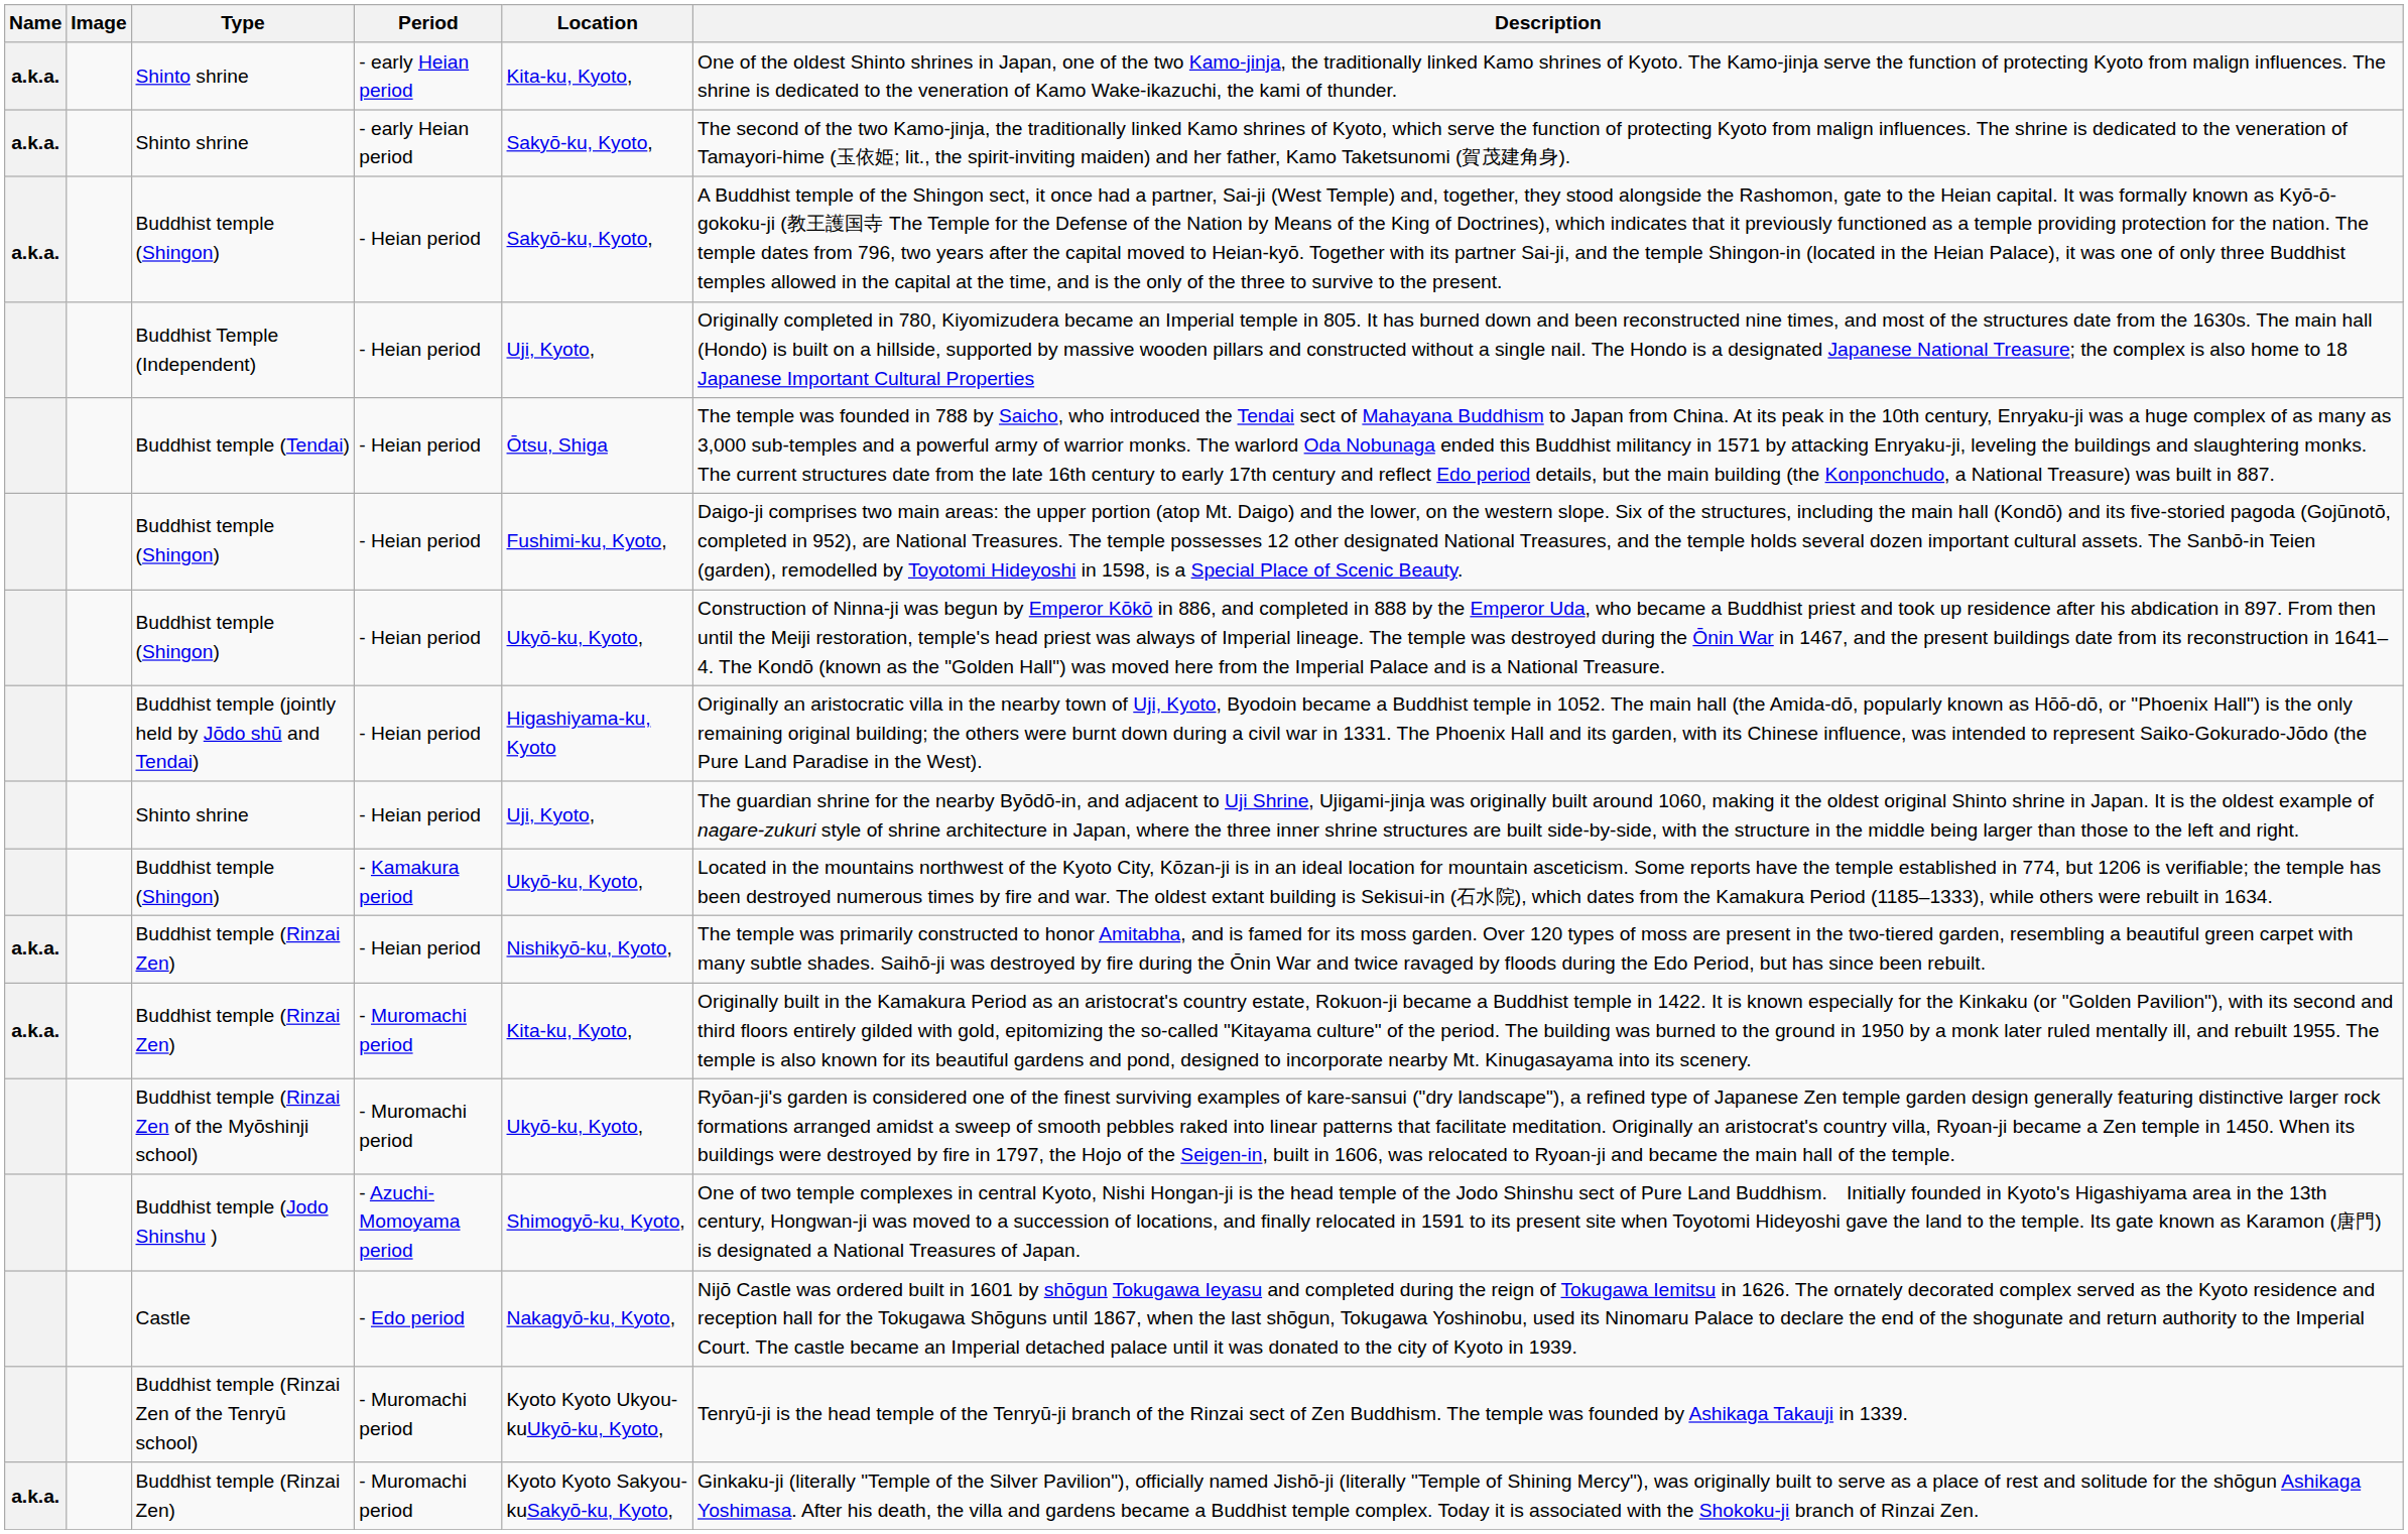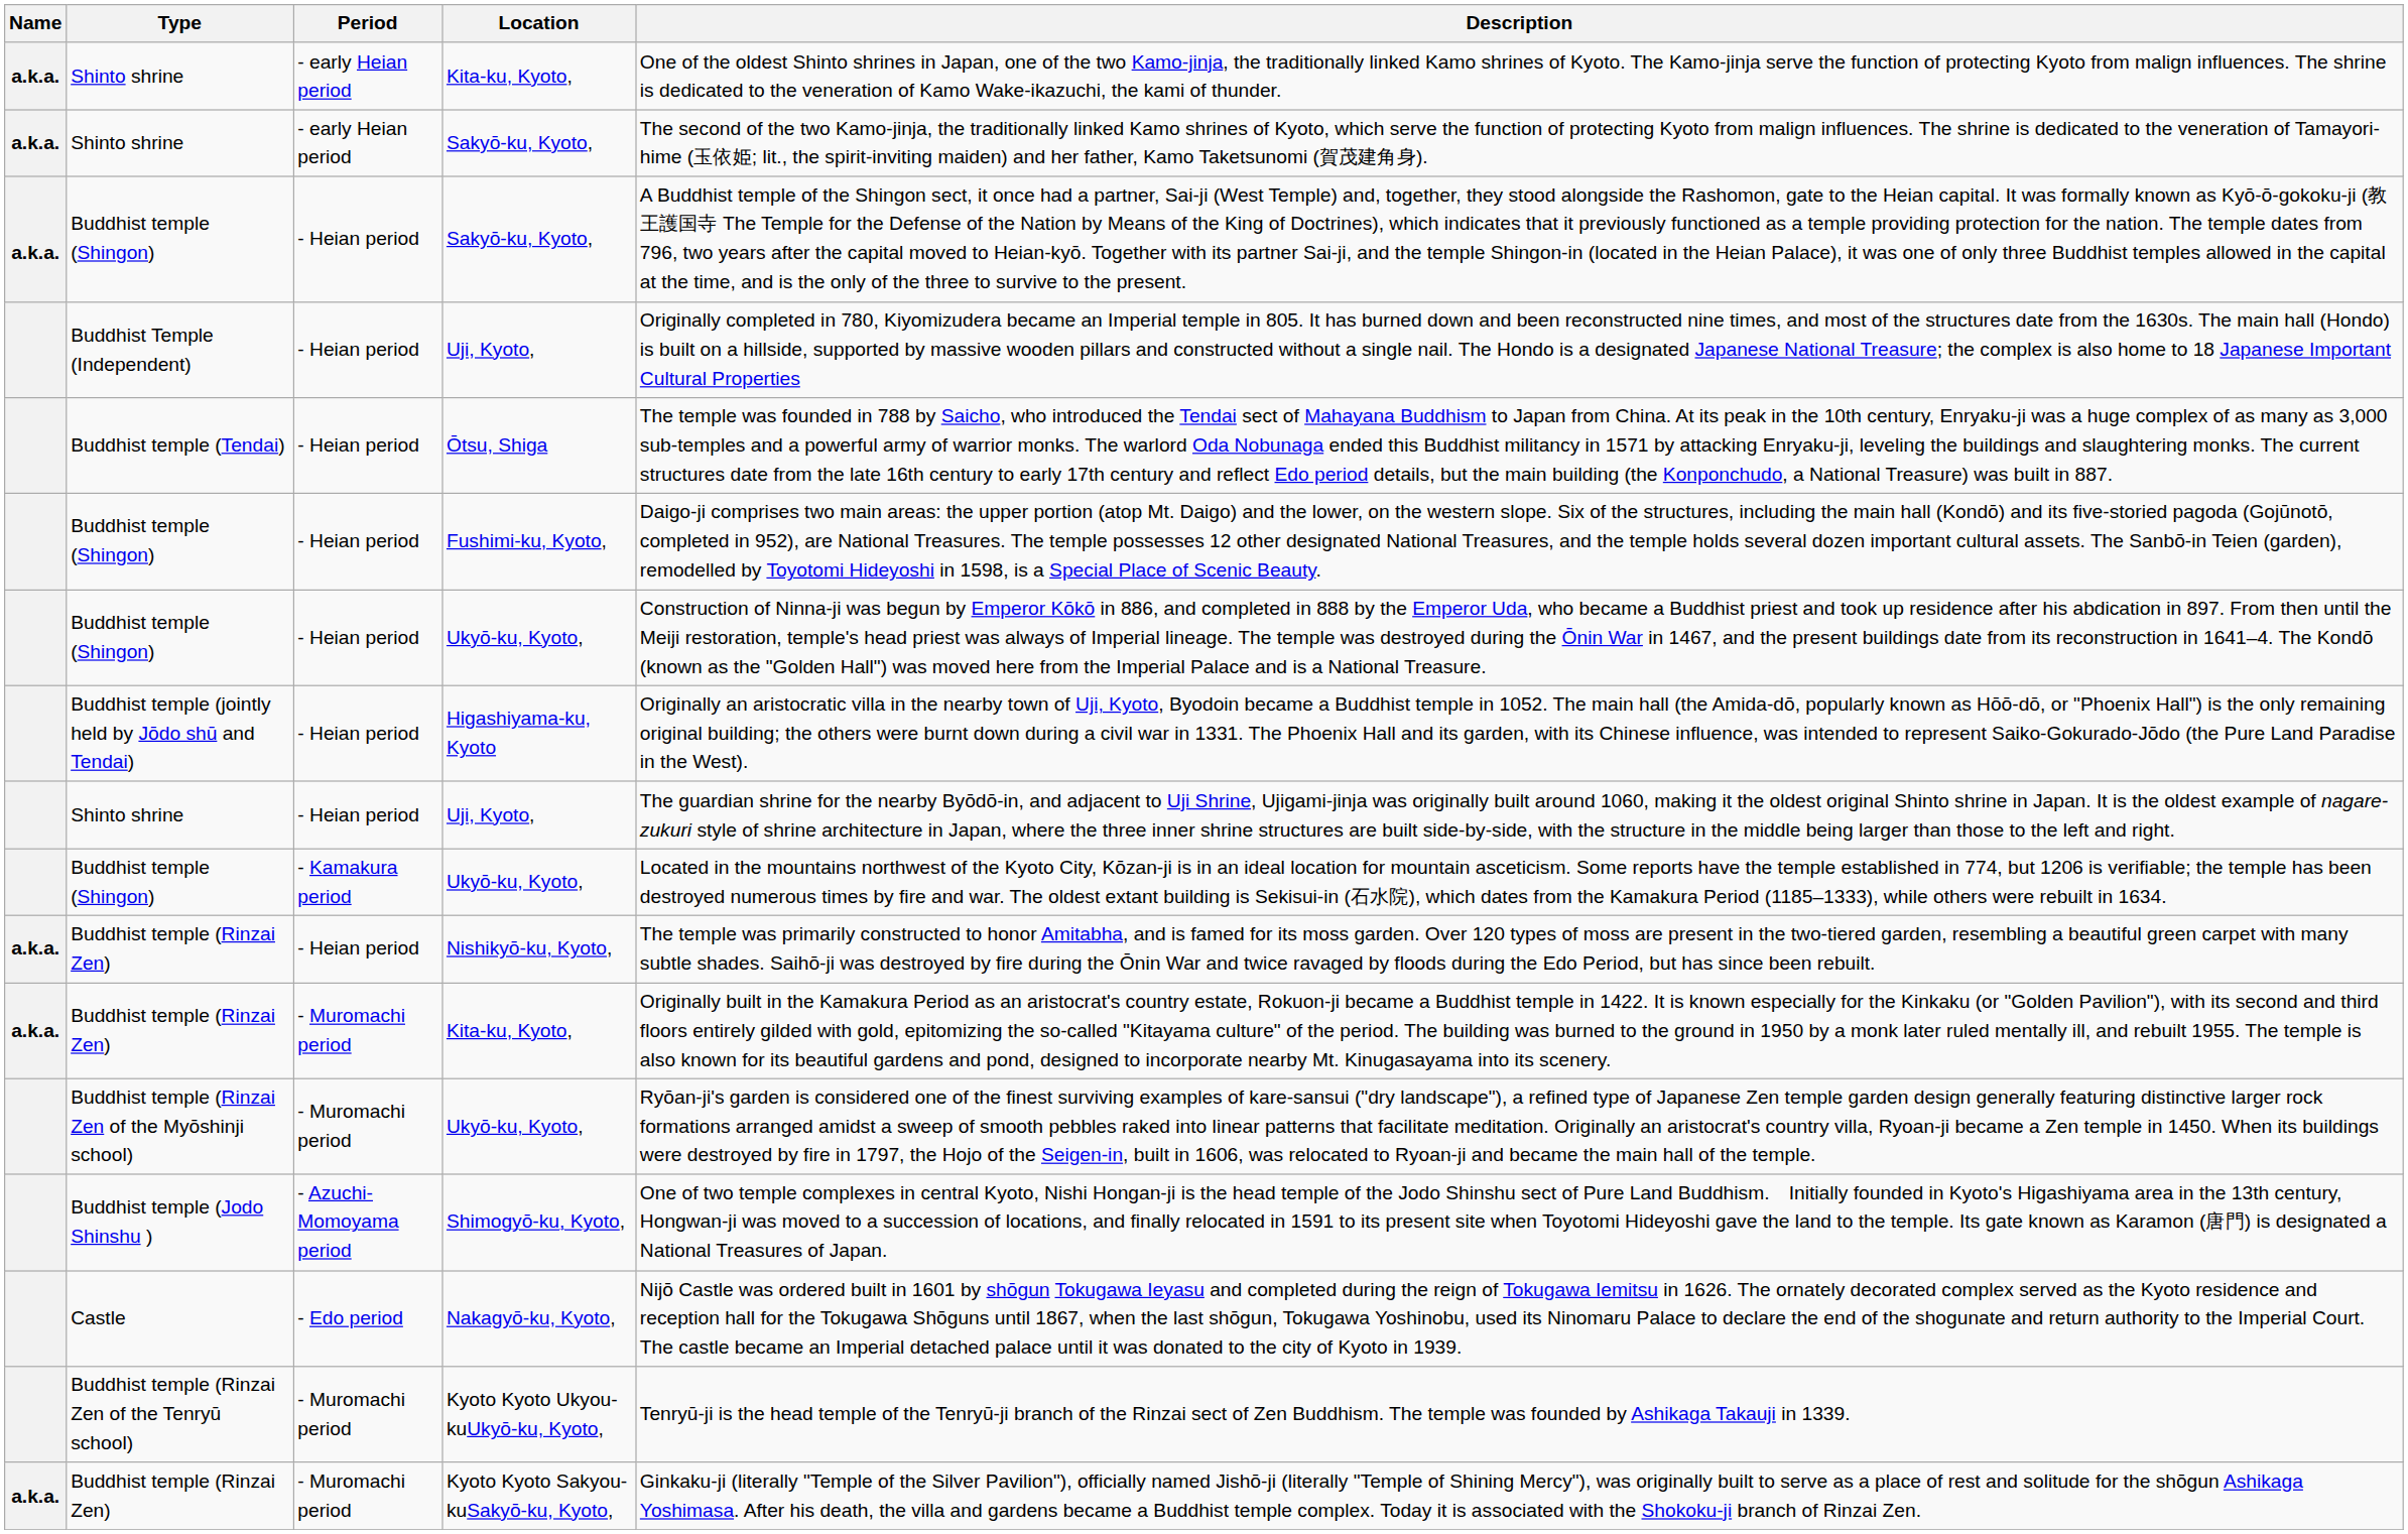 <table class="wikitable plainrowheaders sortable" style="width:100%; border:0; text-align:left; line-height:150%;">
 <tr>
 <th>Name</th>
-<th scope="col" class="unsortable">Image</th>
 <th scope="col">Type</th>
 <th scope="col">Period</th>
 <th scope="col">Location</th>
 <th scope="col" class="unsortable">Description</th>
 </tr>
 <tr>
 <th scope="row"> a.k.a. </th>
-<td></td>
 <td><a href='#'>Shinto</a> shrine</td>
 <td> - early <a href='#'>Heian period</a></td>
 <td><a href='#'>Kita-ku, Kyoto</a>, </td>
 <td>One of the oldest Shinto shrines in Japan, one of the two <a href='#'>Kamo-jinja</a>, the traditionally linked Kamo shrines of Kyoto. The Kamo-jinja serve the function of protecting Kyoto from malign influences. The shrine is dedicated to the veneration of Kamo Wake-ikazuchi, the kami of thunder.</td>
 </tr>
 <tr>
 <th scope="row"> a.k.a. </th>
-<td></td>
 <td>Shinto shrine</td>
 <td> - early Heian period</td>
 <td><a href='#'>Sakyō-ku, Kyoto</a>, </td>
 <td>The second of the two Kamo-jinja, the traditionally linked Kamo shrines of Kyoto, which serve the function of protecting Kyoto from malign influences. The shrine is dedicated to the veneration of Tamayori-hime (玉依姫; lit., the spirit-inviting maiden) and her father, Kamo Taketsunomi (賀茂建角身).</td>
 </tr>
 <tr>
 <th scope="row">  <br> a.k.a. </th>
-<td></td>
 <td>Buddhist temple (<a href='#'>Shingon</a>)</td>
 <td> - Heian period</td>
 <td><a href='#'>Sakyō-ku, Kyoto</a>, </td>
 <td>A Buddhist temple of the Shingon sect, it once had a partner, Sai-ji (West Temple) and, together, they stood alongside the Rashomon, gate to the Heian capital. It was formally known as Kyō-ō-gokoku-ji (教王護国寺 The Temple for the Defense of the Nation by Means of the King of Doctrines), which indicates that it previously functioned as a temple providing protection for the nation. The temple dates from 796, two years after the capital moved to Heian-kyō. Together with its partner Sai-ji, and the temple Shingon-in (located in the Heian Palace), it was one of only three Buddhist temples allowed in the capital at the time, and is the only of the three to survive to the present.</td>
 </tr>
 <tr>
 <th scope="row"></th>
-<td></td>
 <td>Buddhist Temple (Independent)</td>
 <td> - Heian period</td>
 <td><a href='#'>Uji, Kyoto</a>, </td>
 <td>Originally completed in 780, Kiyomizudera became an Imperial temple in 805. It has burned down and been reconstructed nine times, and most of the structures date from the 1630s. The main hall (Hondo) is built on a hillside, supported by massive wooden pillars and constructed without a single nail. The Hondo is a designated <a href='#'>Japanese National Treasure</a>; the complex is also home to 18 <a href='#'>Japanese Important Cultural Properties</a></td>
 </tr>
 <tr>
 <th scope="row"></th>
-<td></td>
 <td>Buddhist temple (<a href='#'>Tendai</a>)</td>
 <td> - Heian period</td>
 <td><a href='#'>Ōtsu, Shiga</a>  </td>
 <td>The temple was founded in 788 by <a href='#'>Saicho</a>, who introduced the <a href='#'>Tendai</a> sect of <a href='#'>Mahayana Buddhism</a> to Japan from China. At its peak in the 10th century, Enryaku-ji was a huge complex of as many as 3,000 sub-temples and a powerful army of warrior monks. The warlord <a href='#'>Oda Nobunaga</a> ended this Buddhist militancy in 1571 by attacking Enryaku-ji, leveling the buildings and slaughtering monks. The current structures date from the late 16th century to early 17th century and reflect <a href='#'>Edo period</a> details, but the main building (the <a href='#'>Konponchudo</a>, a National Treasure) was built in 887.</td>
 </tr>
 <tr>
 <th scope="row"></th>
-<td></td>
 <td>Buddhist temple (<a href='#'>Shingon</a>)</td>
 <td> - Heian period</td>
 <td><a href='#'>Fushimi-ku, Kyoto</a>, </td>
 <td>Daigo-ji comprises two main areas: the upper portion (atop Mt. Daigo) and the lower, on the western slope. Six of the structures, including the main hall (Kondō) and its five-storied pagoda (Gojūnotō, completed in 952), are National Treasures. The temple possesses 12 other designated National Treasures, and the temple holds several dozen important cultural assets. The Sanbō-in Teien (garden), remodelled by <a href='#'>Toyotomi Hideyoshi</a> in 1598, is a <a href='#'>Special Place of Scenic Beauty</a>.</td>
 </tr>
 <tr>
 <th scope="row"></th>
-<td></td>
 <td>Buddhist temple (<a href='#'>Shingon</a>)</td>
 <td> - Heian period</td>
 <td><a href='#'>Ukyō-ku, Kyoto</a>, </td>
 <td>Construction of Ninna-ji was begun by <a href='#'>Emperor Kōkō</a> in 886, and completed in 888 by the <a href='#'>Emperor Uda</a>, who became a Buddhist priest and took up residence after his abdication in 897. From then until the Meiji restoration, temple's head priest was always of Imperial lineage. The temple was destroyed during the <a href='#'>Ōnin War</a> in 1467, and the present buildings date from its reconstruction in 1641–4. The Kondō (known as the "Golden Hall") was moved here from the Imperial Palace and is a National Treasure.</td>
 </tr>
 <tr>
 <th scope="row"></th>
-<td></td>
 <td>Buddhist temple (jointly held by <a href='#'>Jōdo shū</a> and <a href='#'>Tendai</a>)</td>
 <td> - Heian period</td>
 <td><a href='#'>Higashiyama-ku, Kyoto</a> </td>
 <td>Originally an aristocratic villa in the nearby town of <a href='#'>Uji, Kyoto</a>, Byodoin became a Buddhist temple in 1052. The main hall (the Amida-dō, popularly known as Hōō-dō, or "Phoenix Hall") is the only remaining original building; the others were burnt down during a civil war in 1331. The Phoenix Hall and its garden, with its Chinese influence, was intended to represent Saiko-Gokurado-Jōdo (the Pure Land Paradise in the West).</td>
 </tr>
 <tr>
 <th scope="row"></th>
-<td></td>
 <td>Shinto shrine</td>
 <td> - Heian period</td>
 <td><a href='#'>Uji, Kyoto</a>, </td>
 <td>The guardian shrine for the nearby Byōdō-in, and adjacent to <a href='#'>Uji Shrine</a>, Ujigami-jinja was originally built around 1060, making it the oldest original Shinto shrine in Japan. It is the oldest example of <em>nagare-zukuri</em> style of shrine architecture in Japan, where the three inner shrine structures are built side-by-side, with the structure in the middle being larger than those to the left and right.</td>
 </tr>
 <tr>
 <th scope="row"></th>
-<td></td>
 <td>Buddhist temple (<a href='#'>Shingon</a>)</td>
 <td> - <a href='#'>Kamakura period</a></td>
 <td><a href='#'>Ukyō-ku, Kyoto</a>, </td>
 <td>Located in the mountains northwest of the Kyoto City, Kōzan-ji is in an ideal location for mountain asceticism. Some reports have the temple established in 774, but 1206 is verifiable; the temple has been destroyed numerous times by fire and war. The oldest extant building is Sekisui-in (石水院), which dates from the Kamakura Period (1185–1333), while others were rebuilt in 1634.</td>
 </tr>
 <tr>
 <th scope="row"> a.k.a. </th>
-<td></td>
 <td>Buddhist temple (<a href='#'>Rinzai</a> <a href='#'>Zen</a>)</td>
 <td> - Heian period</td>
 <td><a href='#'>Nishikyō-ku, Kyoto</a>, </td>
 <td>The temple was primarily constructed to honor <a href='#'>Amitabha</a>, and is famed for its moss garden. Over 120 types of moss are present in the two-tiered garden, resembling a beautiful green carpet with many subtle shades. Saihō-ji was destroyed by fire during the Ōnin War and twice ravaged by floods during the Edo Period, but has since been rebuilt.</td>
 </tr>
 <tr>
 <th scope="row"> a.k.a. </th>
-<td></td>
 <td>Buddhist temple (<a href='#'>Rinzai</a> <a href='#'>Zen</a>)</td>
 <td> - <a href='#'>Muromachi period</a></td>
 <td><a href='#'>Kita-ku, Kyoto</a>, </td>
 <td>Originally built in the Kamakura Period as an aristocrat's country estate, Rokuon-ji became a Buddhist temple in 1422. It is known especially for the Kinkaku (or "Golden Pavilion"), with its second and third floors entirely gilded with gold, epitomizing the so-called "Kitayama culture" of the period. The building was burned to the ground in 1950 by a monk later ruled mentally ill, and rebuilt 1955. The temple is also known for its beautiful gardens and pond, designed to incorporate nearby Mt. Kinugasayama into its scenery.</td>
 </tr>
 <tr>
 <th scope="row"></th>
-<td></td>
 <td>Buddhist temple (<a href='#'>Rinzai</a> <a href='#'>Zen</a> of the Myōshinji school)</td>
 <td> - Muromachi period</td>
 <td><a href='#'>Ukyō-ku, Kyoto</a>, </td>
 <td>Ryōan-ji's garden is considered one of the finest surviving examples of kare-sansui ("dry landscape"), a refined type of Japanese Zen temple garden design generally featuring distinctive larger rock formations arranged amidst a sweep of smooth pebbles raked into linear patterns that facilitate meditation. Originally an aristocrat's country villa, Ryoan-ji became a Zen temple in 1450. When its buildings were destroyed by fire in 1797, the Hojo of the <a href='#'>Seigen-in</a>, built in 1606, was relocated to Ryoan-ji and became the main hall of the temple.</td>
 </tr>
 <tr>
 <th scope="row"></th>
-<td></td>
 <td>Buddhist temple (<a href='#'>Jodo Shinshu</a> )</td>
 <td> - <a href='#'>Azuchi-Momoyama period</a></td>
 <td><a href='#'>Shimogyō-ku, Kyoto</a>, </td>
 <td>One of two temple complexes in central Kyoto, Nishi Hongan-ji is the head temple of the Jodo Shinshu sect of Pure Land Buddhism.　Initially founded in Kyoto's Higashiyama area in the 13th century, Hongwan-ji was moved to a succession of locations, and finally relocated in 1591 to its present site when Toyotomi Hideyoshi gave the land to the temple. Its gate known as Karamon (唐門) is designated a National Treasures of Japan.</td>
 </tr>
 <tr>
 <th scope="row"></th>
-<td></td>
 <td>Castle</td>
 <td> - <a href='#'>Edo period</a></td>
 <td><a href='#'>Nakagyō-ku, Kyoto</a>, </td>
 <td>Nijō Castle was ordered built in 1601 by <a href='#'>shōgun</a> <a href='#'>Tokugawa Ieyasu</a> and completed during the reign of <a href='#'>Tokugawa Iemitsu</a> in 1626. The ornately decorated complex served as the Kyoto residence and reception hall for the Tokugawa Shōguns until 1867, when the last shōgun, Tokugawa Yoshinobu, used its Ninomaru Palace to declare the end of the shogunate and return authority to the Imperial Court. The castle became an Imperial detached palace until it was donated to the city of Kyoto in 1939.</td>
 </tr>
 <tr>
 <th scope="row"></th>
-<td></td>
 <td>Buddhist temple (Rinzai Zen of the Tenryū school)</td>
 <td> - Muromachi period</td>
 <td><span>Kyoto Kyoto Ukyou-ku</span><a href='#'>Ukyō-ku, Kyoto</a>, </td>
 <td>Tenryū-ji is the head temple of the Tenryū-ji branch of the Rinzai sect of Zen Buddhism. The temple was founded by <a href='#'>Ashikaga Takauji</a> in 1339.</td>
 </tr>
 <tr>
 <th scope-"row"> a.k.a. </th>
-<td></td>
 <td>Buddhist temple (Rinzai Zen)</td>
 <td> - Muromachi period</td>
 <td><span>Kyoto Kyoto Sakyou-ku</span><a href='#'>Sakyō-ku, Kyoto</a>, </td>
 <td>Ginkaku-ji (literally "Temple of the Silver Pavilion"), officially named Jishō-ji (literally "Temple of Shining Mercy"), was originally built to serve as a place of rest and solitude for the shōgun <a href='#'>Ashikaga Yoshimasa</a>. After his death, the villa and gardens became a Buddhist temple complex. Today it is associated with the <a href='#'>Shokoku-ji</a> branch of Rinzai Zen.</td>
 </tr>
 </table>
